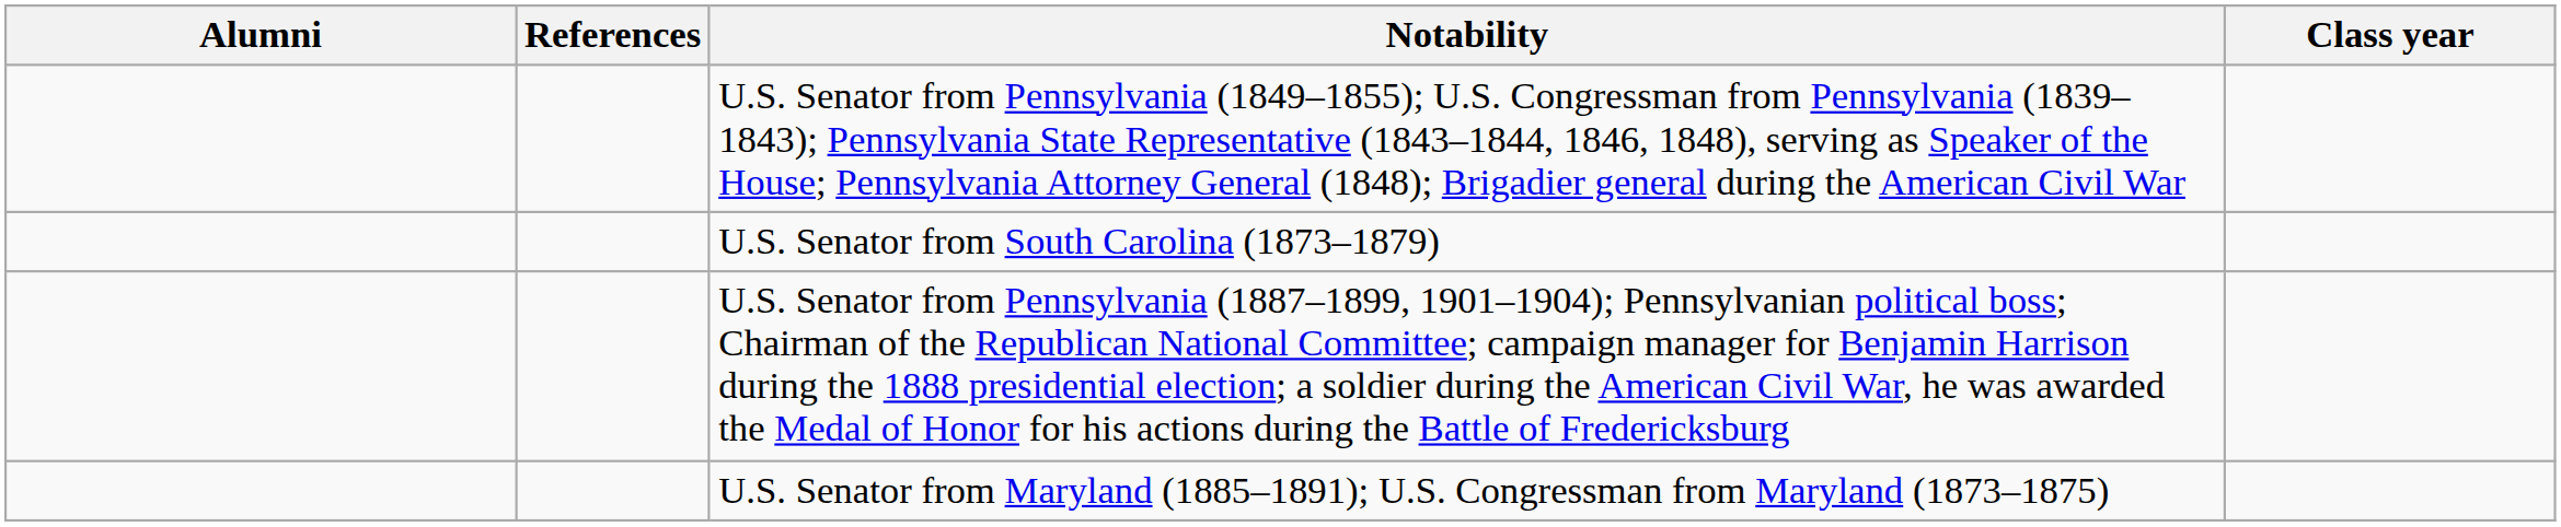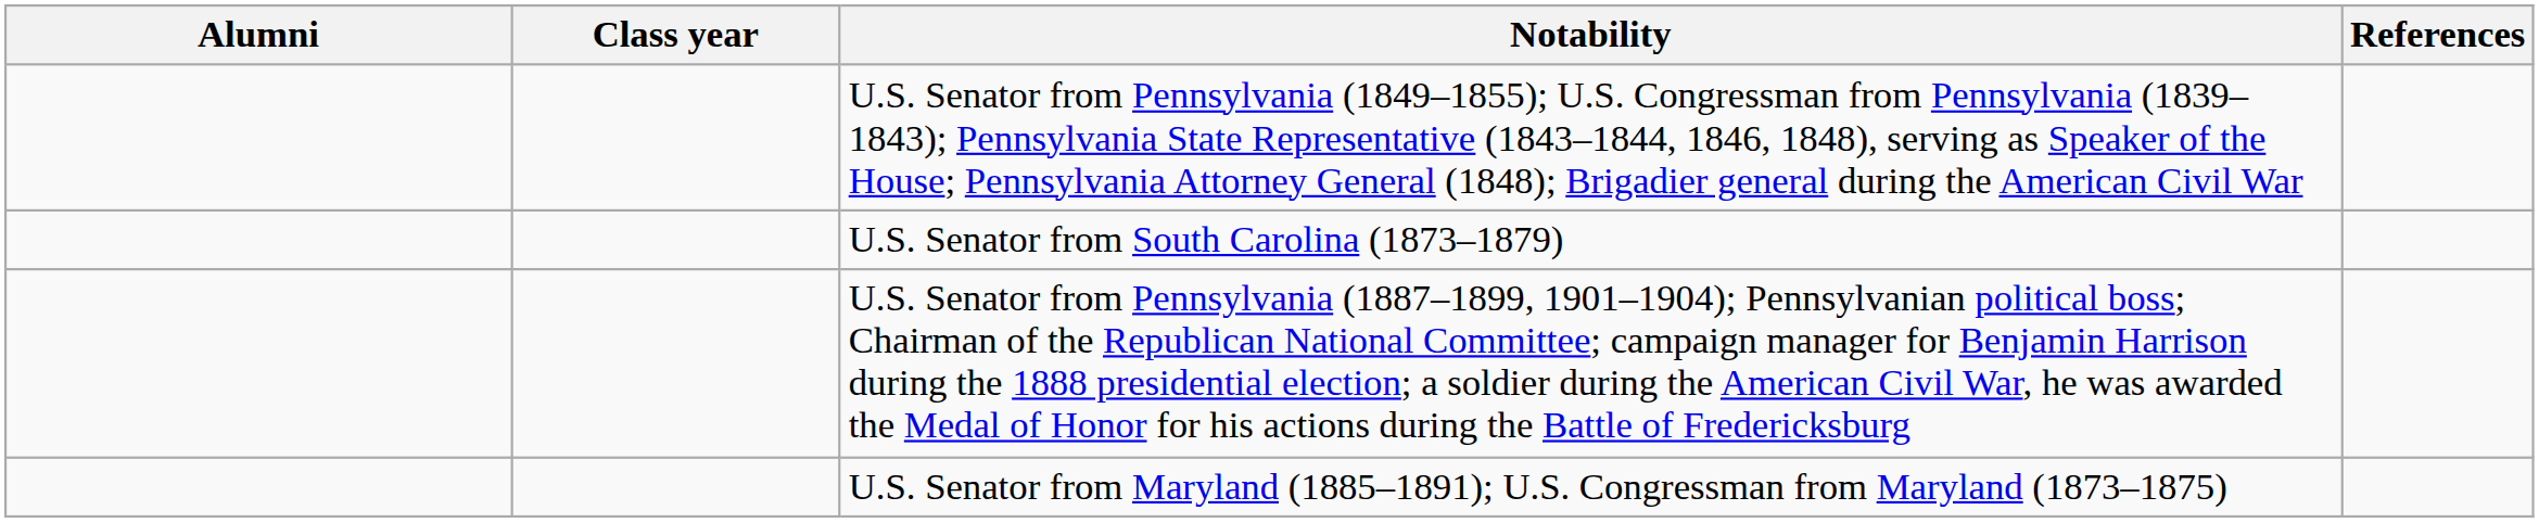 <table class="wikitable sortable col2center col4center vertical-align-top" width=85%>
 <tr>
 <th width="20%">Alumni</th>
+<th width="13%">Class year</th>
+<th width="*" class="unsortable">Notability</th>
 <th width="4%" class="unsortable">References</th>
-<th width="*" class="unsortable">Notability</th>
-<th width="13%">Class year</th>
 </tr>
 <tr>
 <td></td>
 <td></td>
 <td>U.S. Senator from <a href='#'>Pennsylvania</a> (1849–1855); U.S. Congressman from <a href='#'>Pennsylvania</a> (1839–1843); <a href='#'>Pennsylvania State Representative</a> (1843–1844, 1846, 1848), serving as <a href='#'>Speaker of the House</a>; <a href='#'>Pennsylvania Attorney General</a> (1848); <a href='#'>Brigadier general</a> during the <a href='#'>American Civil War</a></td>
 <td></td>
 </tr>
 <tr>
 <td></td>
 <td></td>
 <td>U.S. Senator from <a href='#'>South Carolina</a> (1873–1879)</td>
 <td></td>
 </tr>
 <tr>
 <td></td>
 <td></td>
 <td>U.S. Senator from <a href='#'>Pennsylvania</a> (1887–1899, 1901–1904); Pennsylvanian <a href='#'>political boss</a>; Chairman of the <a href='#'>Republican National Committee</a>; campaign manager for <a href='#'>Benjamin Harrison</a> during the <a href='#'>1888 presidential election</a>; a soldier during the <a href='#'>American Civil War</a>, he was awarded the <a href='#'>Medal of Honor</a> for his actions during the <a href='#'>Battle of Fredericksburg</a></td>
 <td></td>
 </tr>
 <tr>
 <td></td>
 <td></td>
 <td>U.S. Senator from <a href='#'>Maryland</a> (1885–1891); U.S. Congressman from <a href='#'>Maryland</a> (1873–1875)</td>
 <td></td>
 </tr>
 </table>
